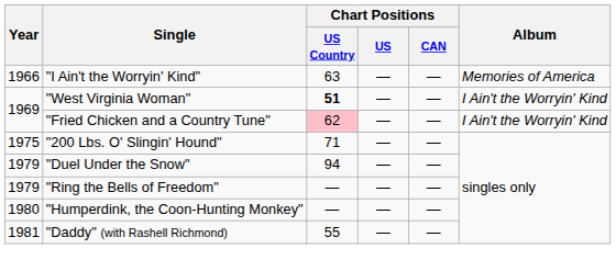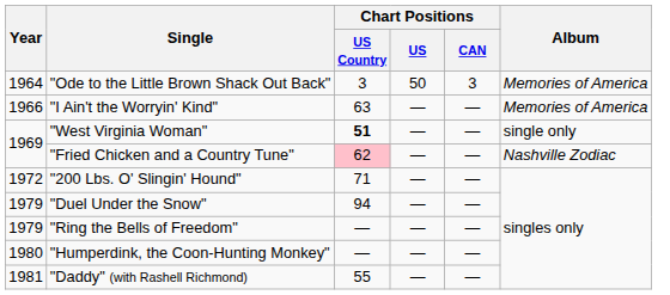 <table class="wikitable">
 <tr>
 <th rowspan="2">Year</th>
 <th rowspan="2">Single</th>
 <th colspan="3">Chart Positions</th>
 <th rowspan="2">Album</th>
 </tr>
 <tr>
 <th width="50"><small><a href='#'>US Country</a></small></th>
 <th width="50"><small><a href='#'>US</a></small></th>
 <th width="50"><small><a href='#'>CAN</a></small><br></th>
+</tr>
+<tr>
+<td>1964</td>
+<td>"Ode to the Little Brown Shack Out Back"</td>
+<td align="center">3</td>
+<td align="center">50</td>
+<td align="center">3</td>
+<td><em>Memories of America</em></td>
 </tr>
 <tr>
 <td>1966</td>
 <td>"I Ain't the Worryin' Kind"</td>
 <td align="center">63</td>
 <td align="center">—</td>
 <td align="center">—</td>
 <td><em>Memories of America</em></td>
 </tr>
 <tr>
 <td rowspan="2">1969</td>
 <td>"West Virginia Woman"</td>
 <td align="center"><strong>51</strong></td>
 <td align="center">—</td>
 <td align="center">—</td>
-<td><em>I Ain't the Worryin' Kind</em></td>
+<td>single only</td>
 </tr>
 <tr>
 <td>"Fried Chicken and a Country Tune"</td>
 <td align="center" style="background: pink;">62</td>
 <td align="center">—</td>
 <td align="center">—</td>
-<td><em>I Ain't the Worryin' Kind</em></td>
+<td><em>Nashville Zodiac</em></td>
 </tr>
 <tr>
-<td>1975</td>
+<td>1972</td>
 <td>"200 Lbs. O' Slingin' Hound"</td>
 <td align="center">71</td>
 <td align="center">—</td>
 <td align="center">—</td>
 <td rowspan="5">singles only</td>
 </tr>
 <tr>
 <td>1979</td>
 <td>"Duel Under the Snow"</td>
 <td align="center">94</td>
 <td align="center">—</td>
 <td align="center">—</td>
 </tr>
 <tr>
 <td>1979</td>
 <td>"Ring the Bells of Freedom"</td>
 <td align="center">—</td>
 <td align="center">—</td>
 <td align="center">—</td>
 </tr>
 <tr>
 <td>1980</td>
 <td>"Humperdink, the Coon-Hunting Monkey"</td>
 <td align="center">—</td>
 <td align="center">—</td>
 <td align="center">—</td>
 </tr>
 <tr>
 <td>1981</td>
 <td>"Daddy" <small>(with Rashell Richmond)</small></td>
 <td align="center">55</td>
 <td align="center">—</td>
 <td align="center">—</td>
 </tr>
 </table>
